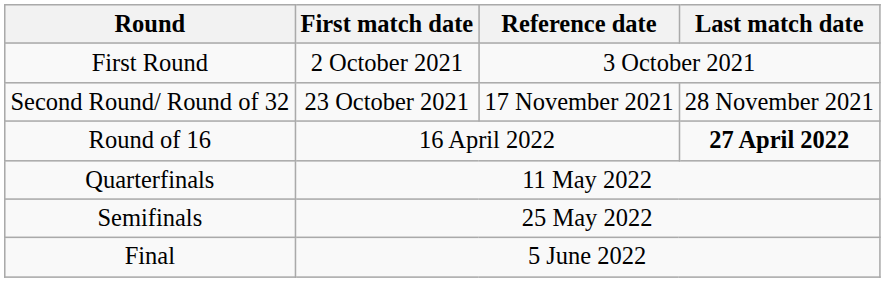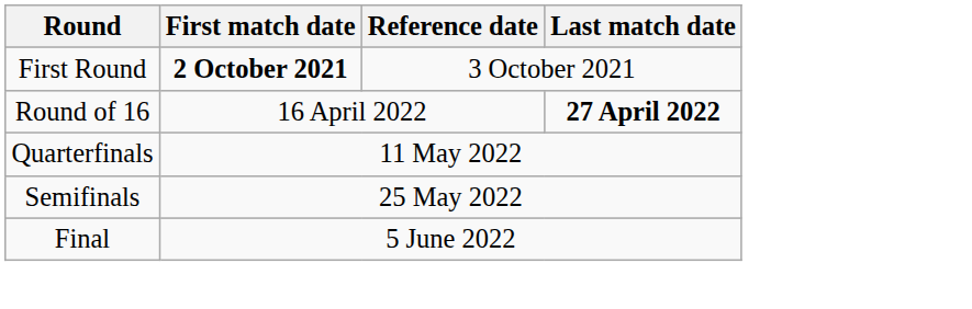 <table class="wikitable" style="text-align:center">
 <tr>
 <th>Round</th>
 <th>First match date</th>
 <th>Reference date</th>
 <th>Last match date</th>
 </tr>
 <tr>
 <td>First Round</td>
-<td>2 October 2021</td>
+<td><strong>2 October 2021</strong></td>
 <td colspan=2>3 October 2021</td>
-</tr>
-<tr>
-<td>Second Round/ Round of 32</td>
-<td>23 October 2021</td>
-<td>17 November 2021</td>
-<td>28 November 2021</td>
 </tr>
 <tr>
 <td>Round of 16</td>
 <td colspan=2>16 April 2022</td>
 <td><strong>27 April 2022</strong></td>
 </tr>
 <tr>
 <td>Quarterfinals</td>
 <td colspan=3>11 May 2022</td>
 </tr>
 <tr>
 <td>Semifinals</td>
 <td colspan=3>25 May 2022 </td>
 </tr>
 <tr>
 <td>Final</td>
 <td colspan=3>5 June 2022</td>
 </tr>
 </table>
